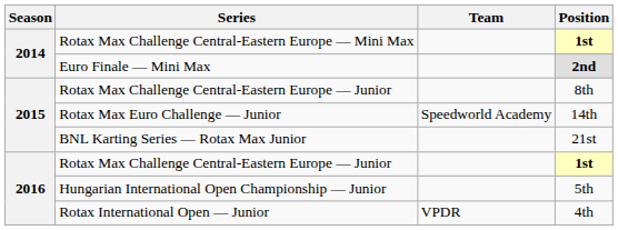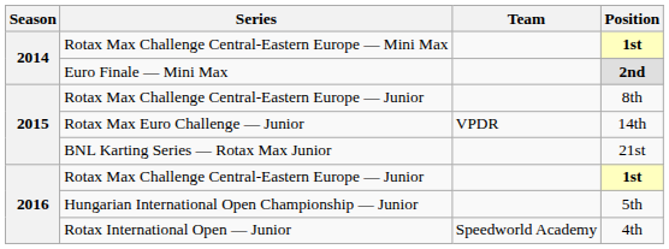 <table class="wikitable" style="font-size: 85%; text-align:center">
 <tr>
 <th>Season</th>
 <th>Series</th>
 <th>Team</th>
 <th>Position</th>
 </tr>
 <tr>
 <th rowspan="2">2014</th>
 <td align="left">Rotax Max Challenge Central-Eastern Europe — Mini Max</td>
 <td align="left"></td>
 <td style="background:#FFFFBF;"><strong>1st</strong></td>
 </tr>
 <tr>
 <td align="left">Euro Finale — Mini Max</td>
 <td></td>
 <td style="background:#DFDFDF;"><strong>2nd</strong></td>
 </tr>
 <tr>
 <th rowspan="3">2015</th>
 <td align="left">Rotax Max Challenge Central-Eastern Europe — Junior</td>
 <td></td>
 <td>8th</td>
 </tr>
 <tr>
 <td align="left">Rotax Max Euro Challenge — Junior</td>
-<td align="left">Speedworld Academy</td>
+<td align="left">VPDR</td>
 <td>14th</td>
 </tr>
 <tr>
 <td align="left">BNL Karting Series — Rotax Max Junior</td>
 <td align="left"></td>
 <td>21st</td>
 </tr>
 <tr>
 <th rowspan="3">2016</th>
 <td align="left">Rotax Max Challenge Central-Eastern Europe — Junior</td>
 <td></td>
 <td style="background:#FFFFBF;"><strong>1st</strong></td>
 </tr>
 <tr>
 <td align="left">Hungarian International Open Championship — Junior</td>
 <td></td>
 <td>5th</td>
 </tr>
 <tr>
 <td align="left">Rotax International Open — Junior</td>
-<td align="left">VPDR</td>
+<td align="left">Speedworld Academy</td>
 <td>4th</td>
 </tr>
 </table>
